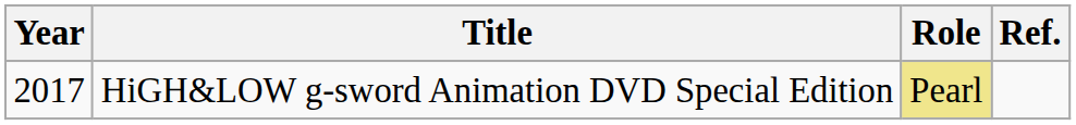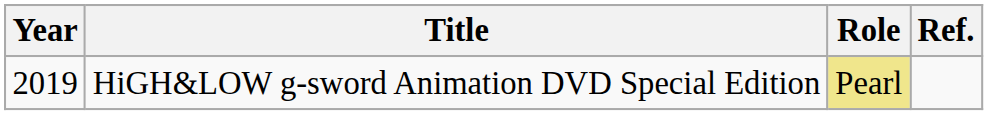 <table class="wikitable">
 <tr>
 <th>Year</th>
 <th>Title</th>
 <th>Role</th>
 <th>Ref.</th>
 </tr>
 <tr>
-<td>2017</td>
+<td>2019</td>
 <td>HiGH&LOW g-sword Animation DVD Special Edition</td>
 <td style="background: khaki;">Pearl</td>
 <td></td>
 </tr>
 </table>
